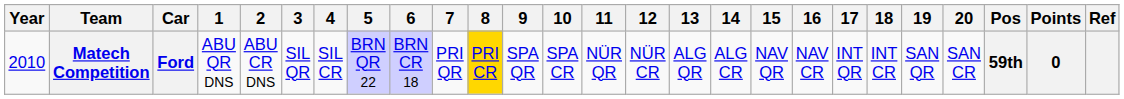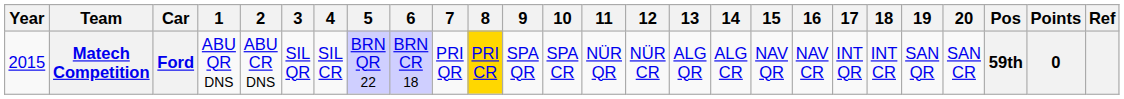 <table class="wikitable" style="text-align:center; font-size:90%;">
 <tr>
 <th>Year</th>
 <th>Team</th>
 <th>Car</th>
 <th>1</th>
 <th>2</th>
 <th>3</th>
 <th>4</th>
 <th>5</th>
 <th>6</th>
 <th>7</th>
 <th>8</th>
 <th>9</th>
 <th>10</th>
 <th>11</th>
 <th>12</th>
 <th>13</th>
 <th>14</th>
 <th>15</th>
 <th>16</th>
 <th>17</th>
 <th>18</th>
 <th>19</th>
 <th>20</th>
 <th>Pos</th>
 <th>Points</th>
 <th>Ref</th>
 </tr>
 <tr>
-<td><a href='#'>2010</a></td>
+<td><a href='#'>2015</a></td>
 <th><a href='#'>Matech Competition</a></th>
 <th><a href='#'>Ford</a></th>
 <td><a href='#'>ABU<br>QR</a><br><small>DNS<br></small></td>
 <td><a href='#'>ABU<br>CR</a><br><small>DNS<br></small></td>
 <td><a href='#'>SIL<br>QR</a></td>
 <td><a href='#'>SIL<br>CR</a></td>
 <td style="background:#cfcfff;"><a href='#'>BRN<br>QR</a><br><small>22<br></small></td>
 <td style="background:#cfcfff;"><a href='#'>BRN<br>CR</a><br><small>18<br></small></td>
 <td><a href='#'>PRI<br>QR</a></td>
 <td style="background: gold;"><a href='#'>PRI<br>CR</a></td>
 <td><a href='#'>SPA<br>QR</a></td>
 <td><a href='#'>SPA<br>CR</a></td>
 <td><a href='#'>NÜR<br>QR</a></td>
 <td><a href='#'>NÜR<br>CR</a></td>
 <td><a href='#'>ALG<br>QR</a></td>
 <td><a href='#'>ALG<br>CR</a></td>
 <td><a href='#'>NAV<br>QR</a></td>
 <td><a href='#'>NAV<br>CR</a></td>
 <td><a href='#'>INT<br>QR</a></td>
 <td><a href='#'>INT<br>CR</a></td>
 <td><a href='#'>SAN<br>QR</a></td>
 <td><a href='#'>SAN<br>CR</a></td>
 <th>59th</th>
 <th>0</th>
 <th></th>
 </tr>
 </table>
